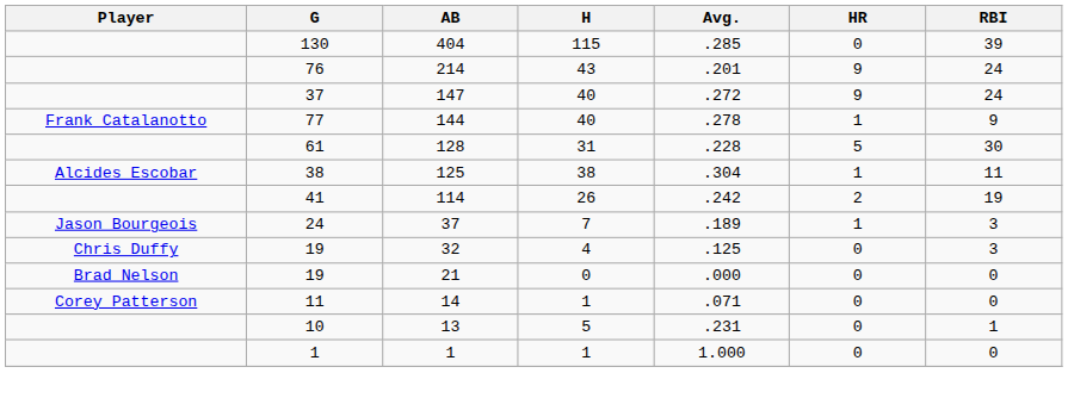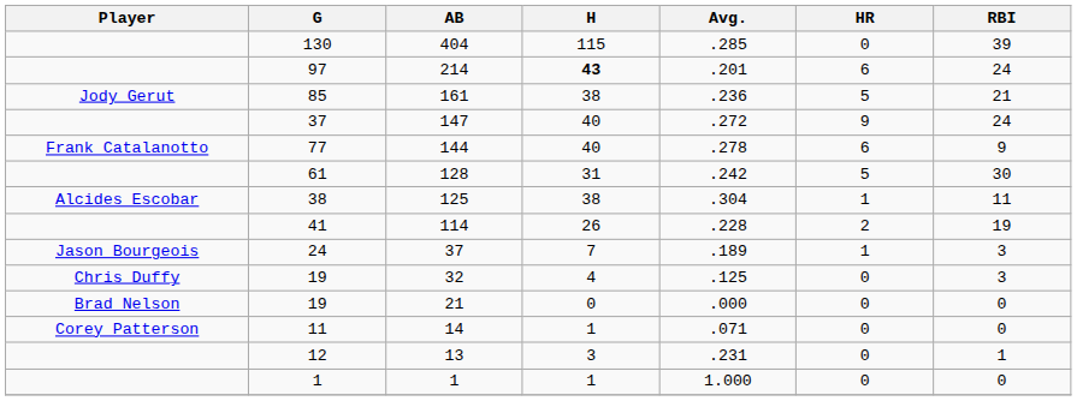 <table class="wikitable sortable">
 <tr>
 <th bgcolor="#DDDDFF" width="16%">Player</th>
 <th bgcolor="#DDDDFF" width="9%">G</th>
 <th bgcolor="#DDDDFF" width="9%">AB</th>
 <th bgcolor="#DDDDFF" width="9%">H</th>
 <th bgcolor="#DDDDFF" width="9%">Avg.</th>
 <th bgcolor="#DDDDFF" width="9%">HR</th>
 <th bgcolor="#DDDDFF" width="9%">RBI</th>
 </tr>
 <tr align="center">
 <td></td>
 <td>130</td>
 <td>404</td>
 <td>115</td>
 <td>.285</td>
 <td>0</td>
 <td>39</td>
 </tr>
 <tr align="center">
 <td></td>
-<td>76</td>
+<td>97</td>
 <td>214</td>
-<td>43</td>
+<td><strong>43</strong></td>
 <td>.201</td>
-<td>9</td>
+<td>6</td>
 <td>24</td>
+</tr>
+<tr align="center">
+<td><a href='#'>Jody Gerut</a></td>
+<td>85</td>
+<td>161</td>
+<td>38</td>
+<td>.236</td>
+<td>5</td>
+<td>21</td>
 </tr>
 <tr align=center>
 <td></td>
 <td>37</td>
 <td>147</td>
 <td>40</td>
 <td>.272</td>
 <td>9</td>
 <td>24</td>
 </tr>
 <tr align="center">
 <td><a href='#'>Frank Catalanotto</a></td>
 <td>77</td>
 <td>144</td>
 <td>40</td>
 <td>.278</td>
-<td>1</td>
+<td>6</td>
 <td>9</td>
 </tr>
 <tr align=center>
 <td></td>
 <td>61</td>
 <td>128</td>
 <td>31</td>
-<td>.228</td>
+<td>.242</td>
 <td>5</td>
 <td>30</td>
 </tr>
 <tr align="center">
 <td><a href='#'>Alcides Escobar</a></td>
 <td>38</td>
 <td>125</td>
 <td>38</td>
 <td>.304</td>
 <td>1</td>
 <td>11</td>
 </tr>
 <tr align=center>
 <td></td>
 <td>41</td>
 <td>114</td>
 <td>26</td>
-<td>.242</td>
+<td>.228</td>
 <td>2</td>
 <td>19</td>
 </tr>
 <tr align="center">
 <td><a href='#'>Jason Bourgeois</a></td>
 <td>24</td>
 <td>37</td>
 <td>7</td>
 <td>.189</td>
 <td>1</td>
 <td>3</td>
 </tr>
 <tr align=center>
 <td><a href='#'>Chris Duffy</a></td>
 <td>19</td>
 <td>32</td>
 <td>4</td>
 <td>.125</td>
 <td>0</td>
 <td>3</td>
 </tr>
 <tr align=center>
 <td><a href='#'>Brad Nelson</a></td>
 <td>19</td>
 <td>21</td>
 <td>0</td>
 <td>.000</td>
 <td>0</td>
 <td>0</td>
 </tr>
 <tr align=center>
 <td><a href='#'>Corey Patterson</a></td>
 <td>11</td>
 <td>14</td>
 <td>1</td>
 <td>.071</td>
 <td>0</td>
 <td>0</td>
 </tr>
 <tr align=center>
 <td></td>
-<td>10</td>
+<td>12</td>
 <td>13</td>
-<td>5</td>
+<td>3</td>
 <td>.231</td>
 <td>0</td>
 <td>1</td>
 </tr>
 <tr align="center">
 <td></td>
 <td>1</td>
 <td>1</td>
 <td>1</td>
 <td>1.000</td>
 <td>0</td>
 <td>0</td>
 </tr>
 <tr align="center">
 </tr>
 </table>
